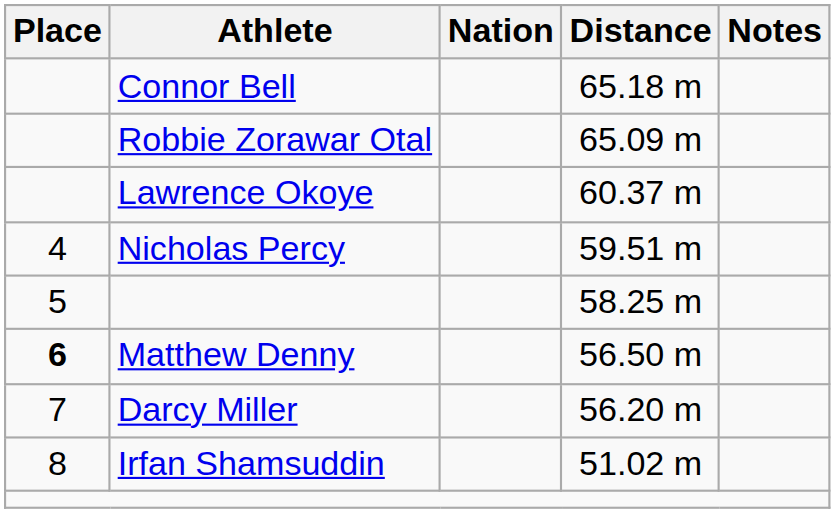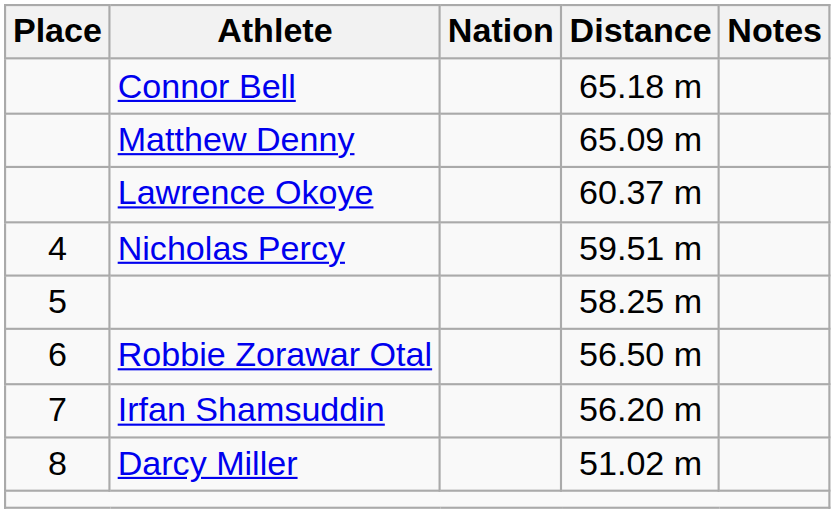 <table class="wikitable mw-datatable sortable" style="text-align:center;">
 <tr>
 <th scope="col">Place</th>
 <th scope="col">Athlete</th>
 <th scope="col">Nation</th>
 <th scope="col">Distance</th>
 <th scope="col">Notes</th>
 </tr>
 <tr>
 <td></td>
 <td align="left"><a href='#'>Connor Bell</a></td>
 <td align="left"></td>
 <td>65.18 m</td>
 <td></td>
 </tr>
 <tr>
 <td></td>
-<td align="left"><a href='#'>Robbie Zorawar Otal</a></td>
+<td align="left"><a href='#'>Matthew Denny</a></td>
 <td align="left"></td>
 <td>65.09 m</td>
 <td></td>
 </tr>
 <tr>
 <td></td>
 <td align="left"><a href='#'>Lawrence Okoye</a></td>
 <td align="left"></td>
 <td>60.37 m</td>
 <td></td>
 </tr>
 <tr>
 <td>4</td>
 <td align="left"><a href='#'>Nicholas Percy</a></td>
 <td align="left"></td>
 <td>59.51 m</td>
 <td></td>
 </tr>
 <tr>
 <td>5</td>
 <td align="left"></td>
 <td align="left"></td>
 <td>58.25 m</td>
 <td></td>
 </tr>
 <tr>
-<td><strong>6</strong></td>
-<td align="left"><a href='#'>Matthew Denny</a></td>
+<td>6</td>
+<td align="left"><a href='#'>Robbie Zorawar Otal</a></td>
 <td align="left"></td>
 <td>56.50 m</td>
 <td></td>
 </tr>
 <tr>
 <td>7</td>
-<td align="left"><a href='#'>Darcy Miller</a></td>
+<td align="left"><a href='#'>Irfan Shamsuddin</a></td>
 <td align="left"></td>
 <td>56.20 m</td>
 <td></td>
 </tr>
 <tr>
 <td>8</td>
-<td align="left"><a href='#'>Irfan Shamsuddin</a></td>
+<td align="left"><a href='#'>Darcy Miller</a></td>
 <td align="left"></td>
 <td>51.02 m</td>
 <td></td>
 </tr>
 <tr class="sortbottom">
 <td colspan="5"></td>
 </tr>
 </table>
